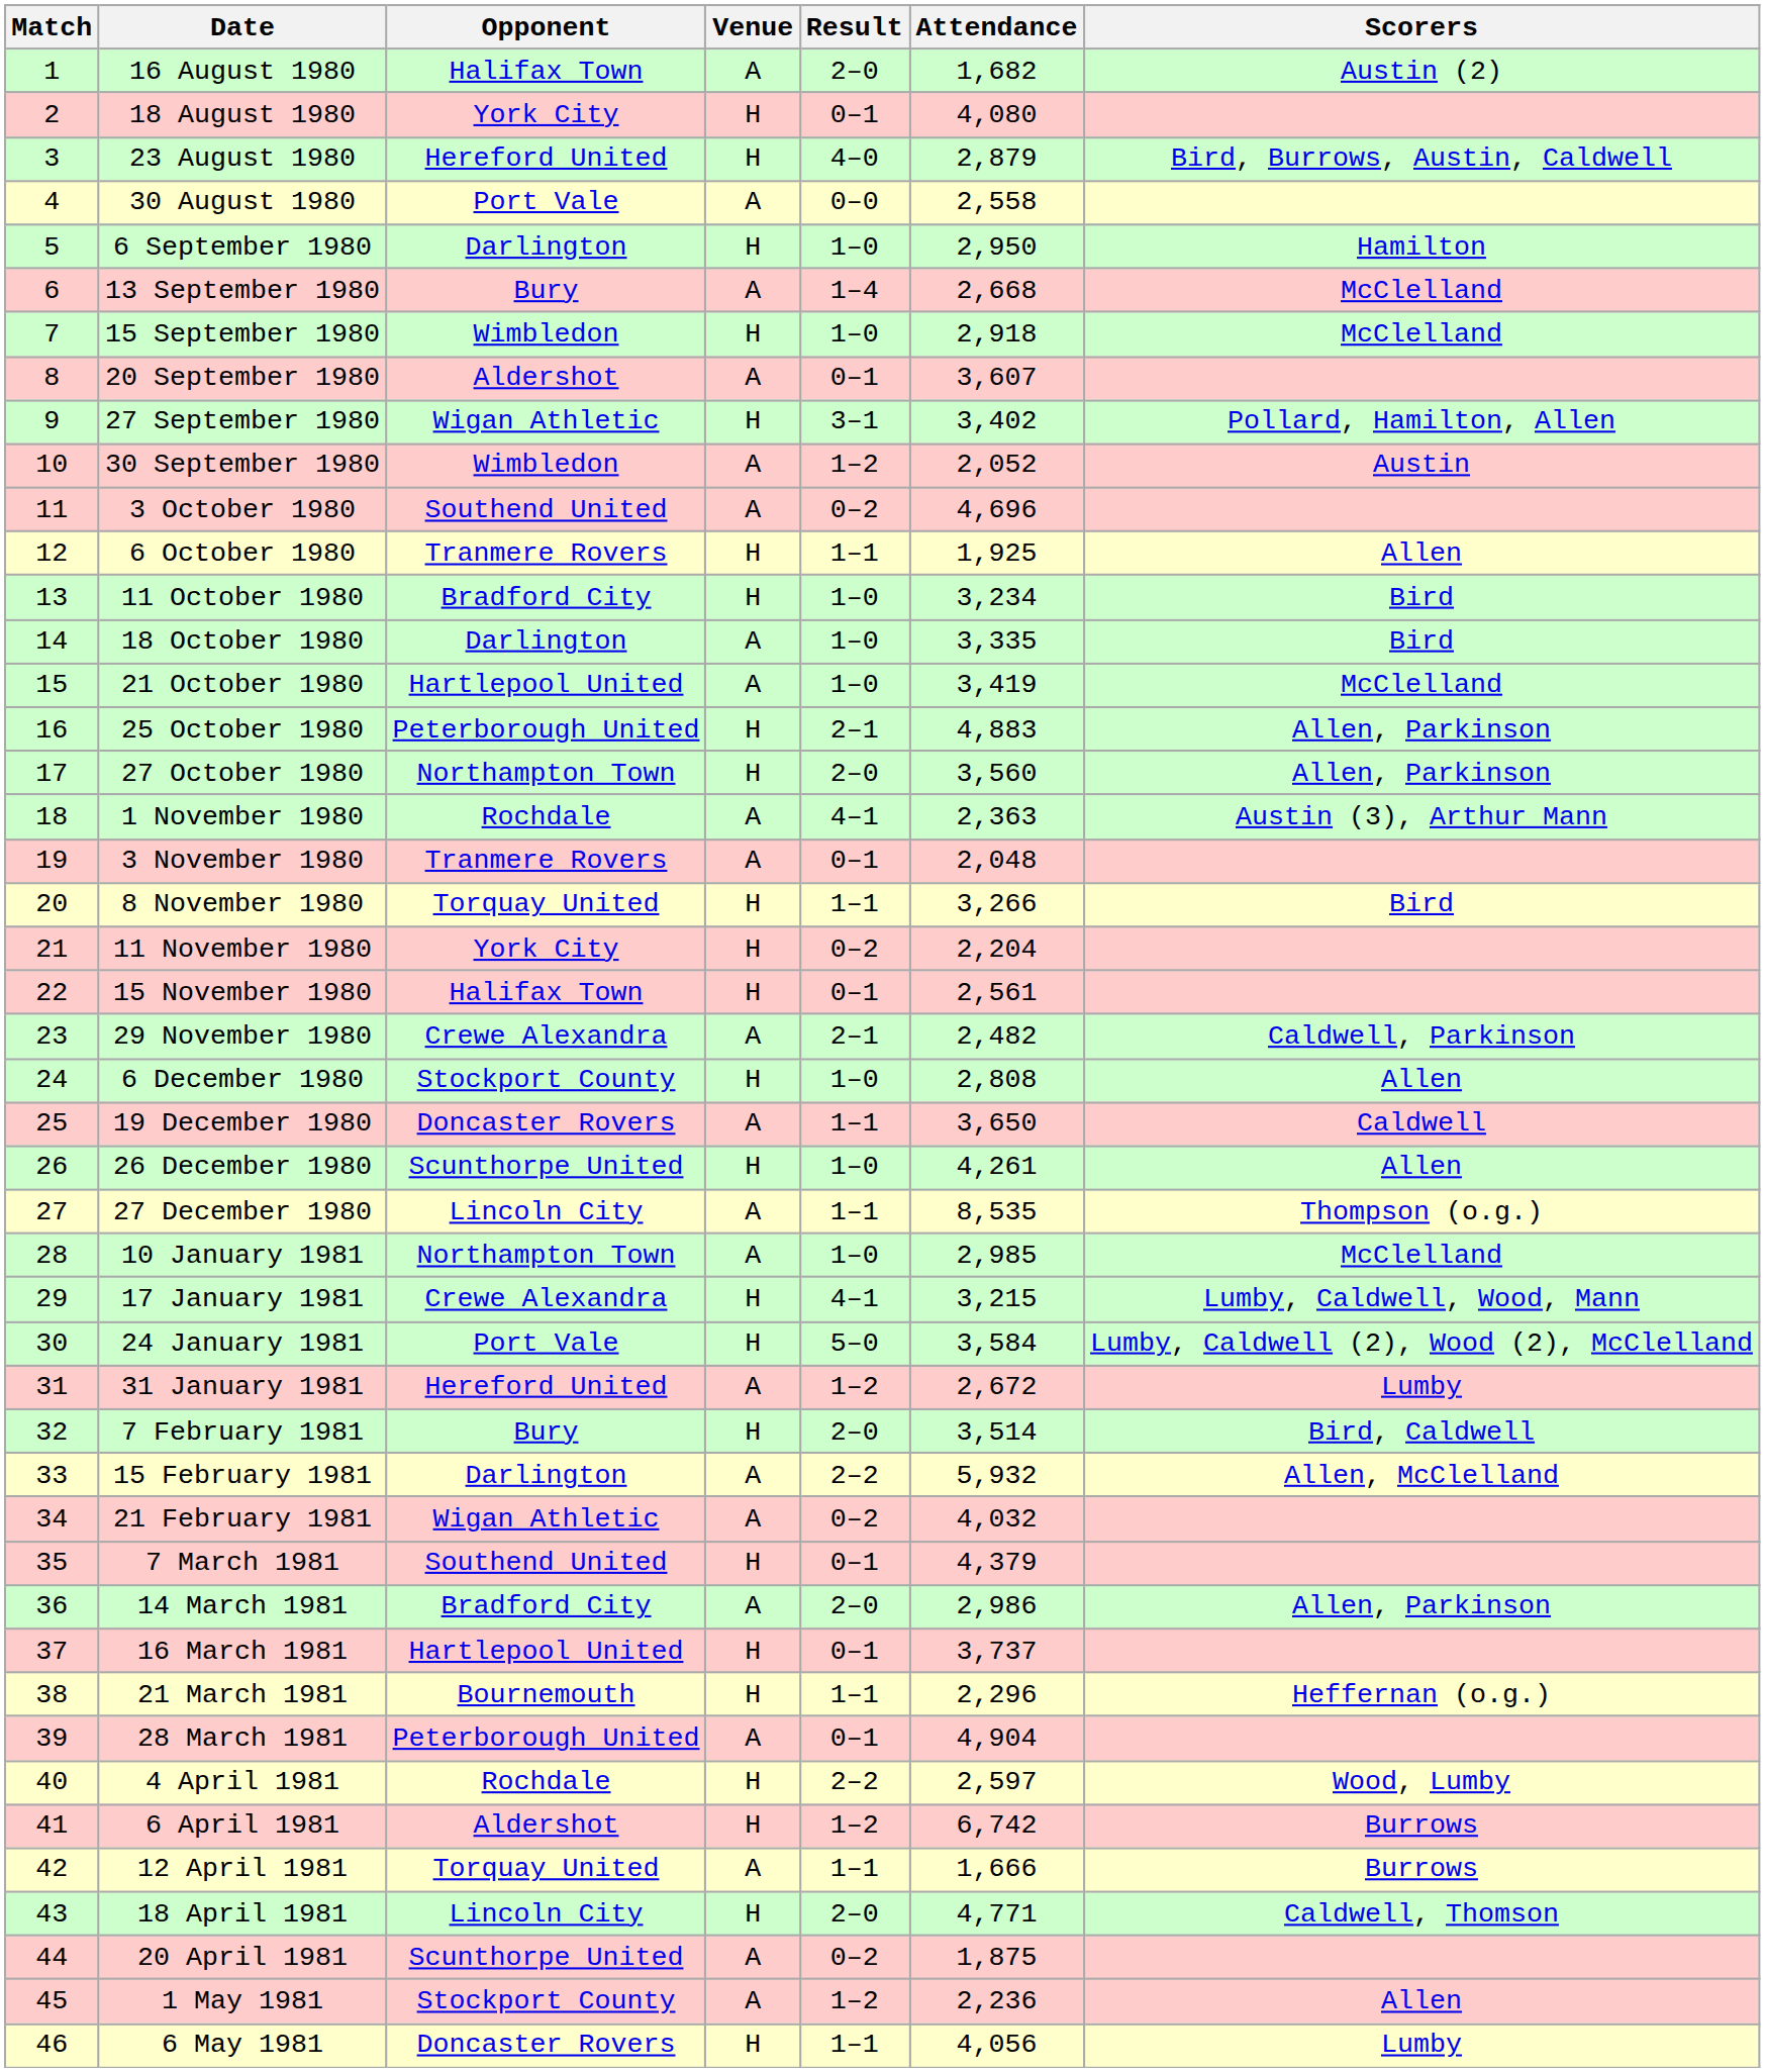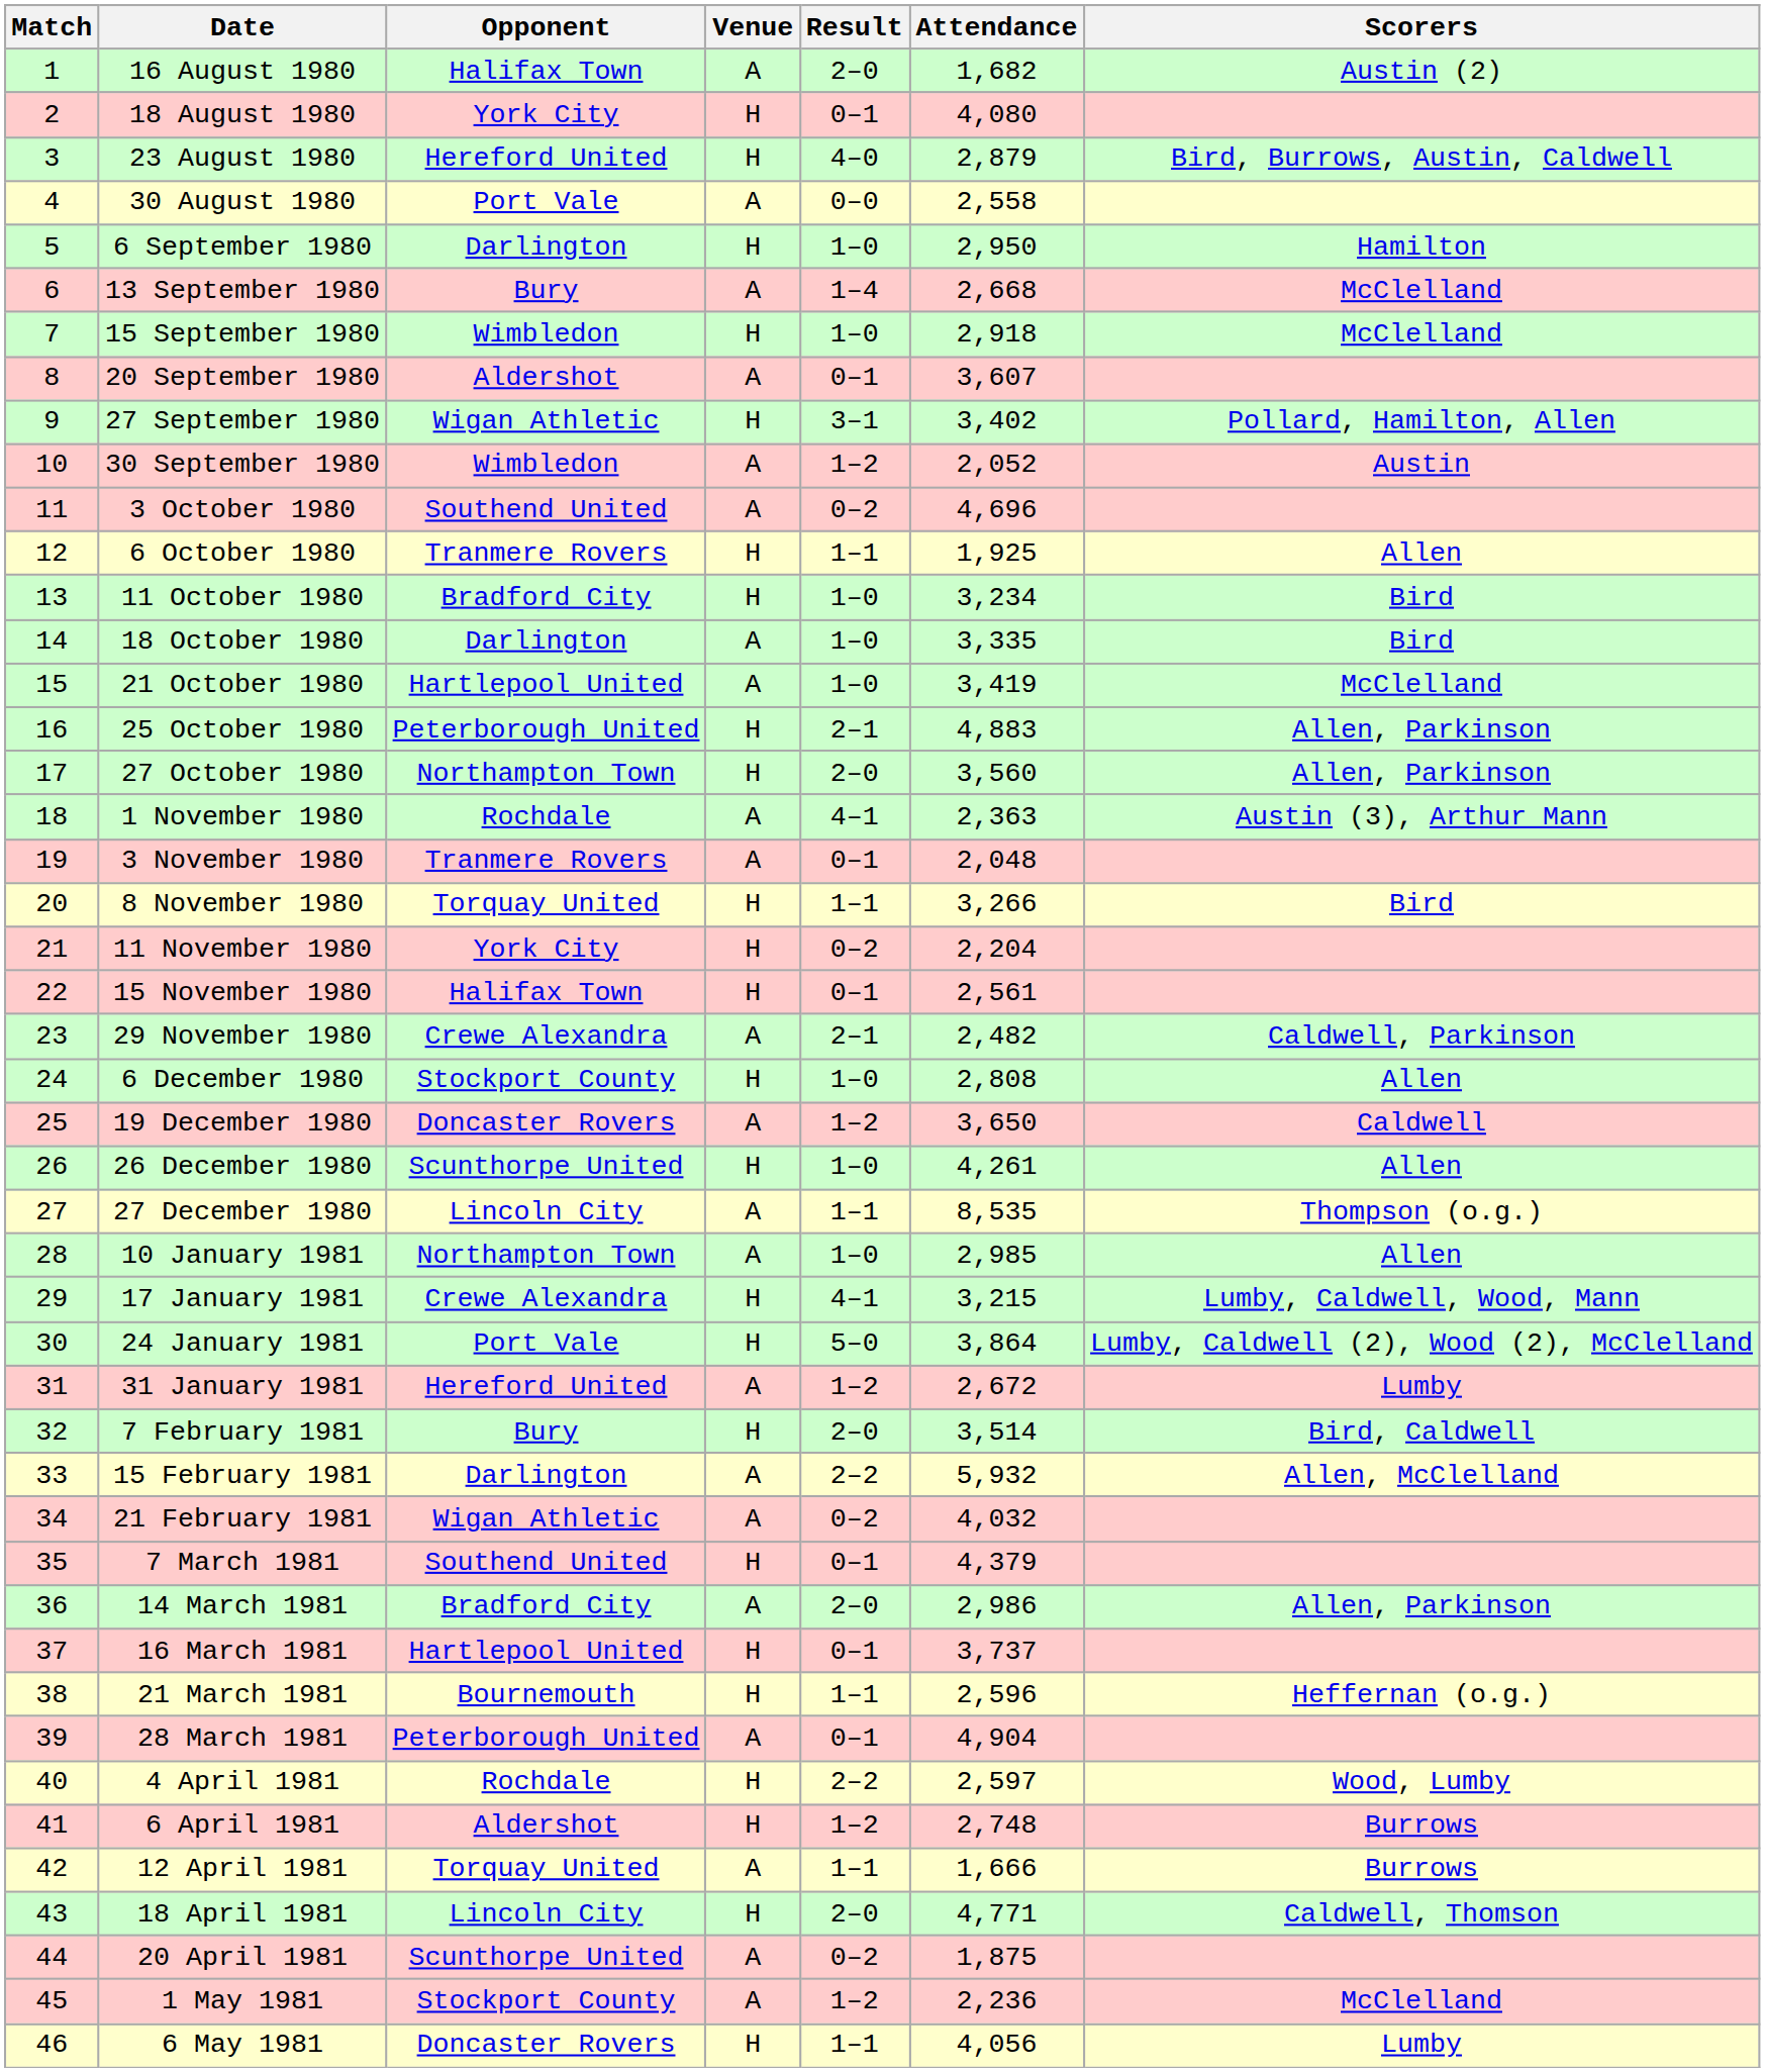 <table class="wikitable" style="font-size:100%; text-align:center">
 <tr>
 <th>Match</th>
 <th>Date</th>
 <th>Opponent</th>
 <th>Venue</th>
 <th>Result</th>
 <th>Attendance</th>
 <th>Scorers</th>
 </tr>
 <tr style="background: #CCFFCC;">
 <td>1</td>
 <td>16 August 1980</td>
 <td><a href='#'>Halifax Town</a></td>
 <td>A</td>
 <td>2–0</td>
 <td>1,682</td>
 <td><a href='#'>Austin</a> (2)</td>
 </tr>
 <tr style="background: #FFCCCC;">
 <td>2</td>
 <td>18 August 1980</td>
 <td><a href='#'>York City</a></td>
 <td>H</td>
 <td>0–1</td>
 <td>4,080</td>
 <td></td>
 </tr>
 <tr style="background: #CCFFCC;">
 <td>3</td>
 <td>23 August 1980</td>
 <td><a href='#'>Hereford United</a></td>
 <td>H</td>
 <td>4–0</td>
 <td>2,879</td>
 <td><a href='#'>Bird</a>, <a href='#'>Burrows</a>, <a href='#'>Austin</a>, <a href='#'>Caldwell</a></td>
 </tr>
 <tr style="background: #FFFFCC;">
 <td>4</td>
 <td>30 August 1980</td>
 <td><a href='#'>Port Vale</a></td>
 <td>A</td>
 <td>0–0</td>
 <td>2,558</td>
 <td></td>
 </tr>
 <tr style="background: #CCFFCC;">
 <td>5</td>
 <td>6 September 1980</td>
 <td><a href='#'>Darlington</a></td>
 <td>H</td>
 <td>1–0</td>
 <td>2,950</td>
 <td><a href='#'>Hamilton</a></td>
 </tr>
 <tr style="background: #FFCCCC;">
 <td>6</td>
 <td>13 September 1980</td>
 <td><a href='#'>Bury</a></td>
 <td>A</td>
 <td>1–4</td>
 <td>2,668</td>
 <td><a href='#'>McClelland</a></td>
 </tr>
 <tr style="background: #CCFFCC;">
 <td>7</td>
 <td>15 September 1980</td>
 <td><a href='#'>Wimbledon</a></td>
 <td>H</td>
 <td>1–0</td>
 <td>2,918</td>
 <td><a href='#'>McClelland</a></td>
 </tr>
 <tr style="background: #FFCCCC;">
 <td>8</td>
 <td>20 September 1980</td>
 <td><a href='#'>Aldershot</a></td>
 <td>A</td>
 <td>0–1</td>
 <td>3,607</td>
 <td></td>
 </tr>
 <tr style="background: #CCFFCC;">
 <td>9</td>
 <td>27 September 1980</td>
 <td><a href='#'>Wigan Athletic</a></td>
 <td>H</td>
 <td>3–1</td>
 <td>3,402</td>
 <td><a href='#'>Pollard</a>, <a href='#'>Hamilton</a>, <a href='#'>Allen</a></td>
 </tr>
 <tr style="background: #FFCCCC;">
 <td>10</td>
 <td>30 September 1980</td>
 <td><a href='#'>Wimbledon</a></td>
 <td>A</td>
 <td>1–2</td>
 <td>2,052</td>
 <td><a href='#'>Austin</a></td>
 </tr>
 <tr style="background: #FFCCCC;">
 <td>11</td>
 <td>3 October 1980</td>
 <td><a href='#'>Southend United</a></td>
 <td>A</td>
 <td>0–2</td>
 <td>4,696</td>
 <td></td>
 </tr>
 <tr style="background: #FFFFCC;">
 <td>12</td>
 <td>6 October 1980</td>
 <td><a href='#'>Tranmere Rovers</a></td>
 <td>H</td>
 <td>1–1</td>
 <td>1,925</td>
 <td><a href='#'>Allen</a></td>
 </tr>
 <tr style="background: #CCFFCC;">
 <td>13</td>
 <td>11 October 1980</td>
 <td><a href='#'>Bradford City</a></td>
 <td>H</td>
 <td>1–0</td>
 <td>3,234</td>
 <td><a href='#'>Bird</a></td>
 </tr>
 <tr style="background: #CCFFCC;">
 <td>14</td>
 <td>18 October 1980</td>
 <td><a href='#'>Darlington</a></td>
 <td>A</td>
 <td>1–0</td>
 <td>3,335</td>
 <td><a href='#'>Bird</a></td>
 </tr>
 <tr style="background: #CCFFCC;">
 <td>15</td>
 <td>21 October 1980</td>
 <td><a href='#'>Hartlepool United</a></td>
 <td>A</td>
 <td>1–0</td>
 <td>3,419</td>
 <td><a href='#'>McClelland</a></td>
 </tr>
 <tr style="background: #CCFFCC;">
 <td>16</td>
 <td>25 October 1980</td>
 <td><a href='#'>Peterborough United</a></td>
 <td>H</td>
 <td>2–1</td>
 <td>4,883</td>
 <td><a href='#'>Allen</a>, <a href='#'>Parkinson</a></td>
 </tr>
 <tr style="background: #CCFFCC;">
 <td>17</td>
 <td>27 October 1980</td>
 <td><a href='#'>Northampton Town</a></td>
 <td>H</td>
 <td>2–0</td>
 <td>3,560</td>
 <td><a href='#'>Allen</a>, <a href='#'>Parkinson</a></td>
 </tr>
 <tr style="background: #CCFFCC;">
 <td>18</td>
 <td>1 November 1980</td>
 <td><a href='#'>Rochdale</a></td>
 <td>A</td>
 <td>4–1</td>
 <td>2,363</td>
 <td><a href='#'>Austin</a> (3), <a href='#'>Arthur Mann</a></td>
 </tr>
 <tr style="background: #FFCCCC;">
 <td>19</td>
 <td>3 November 1980</td>
 <td><a href='#'>Tranmere Rovers</a></td>
 <td>A</td>
 <td>0–1</td>
 <td>2,048</td>
 <td></td>
 </tr>
 <tr style="background: #FFFFCC;">
 <td>20</td>
 <td>8 November 1980</td>
 <td><a href='#'>Torquay United</a></td>
 <td>H</td>
 <td>1–1</td>
 <td>3,266</td>
 <td><a href='#'>Bird</a></td>
 </tr>
 <tr style="background: #FFCCCC;">
 <td>21</td>
 <td>11 November 1980</td>
 <td><a href='#'>York City</a></td>
 <td>H</td>
 <td>0–2</td>
 <td>2,204</td>
 <td></td>
 </tr>
 <tr style="background: #FFCCCC;">
 <td>22</td>
 <td>15 November 1980</td>
 <td><a href='#'>Halifax Town</a></td>
 <td>H</td>
 <td>0–1</td>
 <td>2,561</td>
 <td></td>
 </tr>
 <tr style="background: #CCFFCC;">
 <td>23</td>
 <td>29 November 1980</td>
 <td><a href='#'>Crewe Alexandra</a></td>
 <td>A</td>
 <td>2–1</td>
 <td>2,482</td>
 <td><a href='#'>Caldwell</a>, <a href='#'>Parkinson</a></td>
 </tr>
 <tr style="background: #CCFFCC;">
 <td>24</td>
 <td>6 December 1980</td>
 <td><a href='#'>Stockport County</a></td>
 <td>H</td>
 <td>1–0</td>
 <td>2,808</td>
 <td><a href='#'>Allen</a></td>
 </tr>
 <tr style="background: #FFCCCC;">
 <td>25</td>
 <td>19 December 1980</td>
 <td><a href='#'>Doncaster Rovers</a></td>
 <td>A</td>
-<td>1–1</td>
+<td>1–2</td>
 <td>3,650</td>
 <td><a href='#'>Caldwell</a></td>
 </tr>
 <tr style="background: #CCFFCC;">
 <td>26</td>
 <td>26 December 1980</td>
 <td><a href='#'>Scunthorpe United</a></td>
 <td>H</td>
 <td>1–0</td>
 <td>4,261</td>
 <td><a href='#'>Allen</a></td>
 </tr>
 <tr style="background: #FFFFCC;">
 <td>27</td>
 <td>27 December 1980</td>
 <td><a href='#'>Lincoln City</a></td>
 <td>A</td>
 <td>1–1</td>
 <td>8,535</td>
 <td><a href='#'>Thompson</a> (o.g.)</td>
 </tr>
 <tr style="background: #CCFFCC;">
 <td>28</td>
 <td>10 January 1981</td>
 <td><a href='#'>Northampton Town</a></td>
 <td>A</td>
 <td>1–0</td>
 <td>2,985</td>
-<td><a href='#'>McClelland</a></td>
+<td><a href='#'>Allen</a></td>
 </tr>
 <tr style="background: #CCFFCC;">
 <td>29</td>
 <td>17 January 1981</td>
 <td><a href='#'>Crewe Alexandra</a></td>
 <td>H</td>
 <td>4–1</td>
 <td>3,215</td>
 <td><a href='#'>Lumby</a>, <a href='#'>Caldwell</a>, <a href='#'>Wood</a>, <a href='#'>Mann</a></td>
 </tr>
 <tr style="background: #CCFFCC;">
 <td>30</td>
 <td>24 January 1981</td>
 <td><a href='#'>Port Vale</a></td>
 <td>H</td>
 <td>5–0</td>
-<td>3,584</td>
+<td>3,864</td>
 <td><a href='#'>Lumby</a>, <a href='#'>Caldwell</a> (2), <a href='#'>Wood</a> (2), <a href='#'>McClelland</a></td>
 </tr>
 <tr style="background: #FFCCCC;">
 <td>31</td>
 <td>31 January 1981</td>
 <td><a href='#'>Hereford United</a></td>
 <td>A</td>
 <td>1–2</td>
 <td>2,672</td>
 <td><a href='#'>Lumby</a></td>
 </tr>
 <tr style="background: #CCFFCC;">
 <td>32</td>
 <td>7 February 1981</td>
 <td><a href='#'>Bury</a></td>
 <td>H</td>
 <td>2–0</td>
 <td>3,514</td>
 <td><a href='#'>Bird</a>, <a href='#'>Caldwell</a></td>
 </tr>
 <tr style="background: #FFFFCC;">
 <td>33</td>
 <td>15 February 1981</td>
 <td><a href='#'>Darlington</a></td>
 <td>A</td>
 <td>2–2</td>
 <td>5,932</td>
 <td><a href='#'>Allen</a>, <a href='#'>McClelland</a></td>
 </tr>
 <tr style="background: #FFCCCC;">
 <td>34</td>
 <td>21 February 1981</td>
 <td><a href='#'>Wigan Athletic</a></td>
 <td>A</td>
 <td>0–2</td>
 <td>4,032</td>
 <td></td>
 </tr>
 <tr style="background: #FFCCCC;">
 <td>35</td>
 <td>7 March 1981</td>
 <td><a href='#'>Southend United</a></td>
 <td>H</td>
 <td>0–1</td>
 <td>4,379</td>
 <td></td>
 </tr>
 <tr style="background: #CCFFCC;">
 <td>36</td>
 <td>14 March 1981</td>
 <td><a href='#'>Bradford City</a></td>
 <td>A</td>
 <td>2–0</td>
 <td>2,986</td>
 <td><a href='#'>Allen</a>, <a href='#'>Parkinson</a></td>
 </tr>
 <tr style="background: #FFCCCC;">
 <td>37</td>
 <td>16 March 1981</td>
 <td><a href='#'>Hartlepool United</a></td>
 <td>H</td>
 <td>0–1</td>
 <td>3,737</td>
 <td></td>
 </tr>
 <tr style="background: #FFFFCC;">
 <td>38</td>
 <td>21 March 1981</td>
 <td><a href='#'>Bournemouth</a></td>
 <td>H</td>
 <td>1–1</td>
-<td>2,296</td>
+<td>2,596</td>
 <td><a href='#'>Heffernan</a> (o.g.)</td>
 </tr>
 <tr style="background: #FFCCCC;">
 <td>39</td>
 <td>28 March 1981</td>
 <td><a href='#'>Peterborough United</a></td>
 <td>A</td>
 <td>0–1</td>
 <td>4,904</td>
 <td></td>
 </tr>
 <tr style="background: #FFFFCC;">
 <td>40</td>
 <td>4 April 1981</td>
 <td><a href='#'>Rochdale</a></td>
 <td>H</td>
 <td>2–2</td>
 <td>2,597</td>
 <td><a href='#'>Wood</a>, <a href='#'>Lumby</a></td>
 </tr>
 <tr style="background: #FFCCCC;">
 <td>41</td>
 <td>6 April 1981</td>
 <td><a href='#'>Aldershot</a></td>
 <td>H</td>
 <td>1–2</td>
-<td>6,742</td>
+<td>2,748</td>
 <td><a href='#'>Burrows</a></td>
 </tr>
 <tr style="background: #FFFFCC;">
 <td>42</td>
 <td>12 April 1981</td>
 <td><a href='#'>Torquay United</a></td>
 <td>A</td>
 <td>1–1</td>
 <td>1,666</td>
 <td><a href='#'>Burrows</a></td>
 </tr>
 <tr style="background: #CCFFCC;">
 <td>43</td>
 <td>18 April 1981</td>
 <td><a href='#'>Lincoln City</a></td>
 <td>H</td>
 <td>2–0</td>
 <td>4,771</td>
 <td><a href='#'>Caldwell</a>, <a href='#'>Thomson</a></td>
 </tr>
 <tr style="background: #FFCCCC;">
 <td>44</td>
 <td>20 April 1981</td>
 <td><a href='#'>Scunthorpe United</a></td>
 <td>A</td>
 <td>0–2</td>
 <td>1,875</td>
 <td></td>
 </tr>
 <tr style="background: #FFCCCC;">
 <td>45</td>
 <td>1 May 1981</td>
 <td><a href='#'>Stockport County</a></td>
 <td>A</td>
 <td>1–2</td>
 <td>2,236</td>
-<td><a href='#'>Allen</a></td>
+<td><a href='#'>McClelland</a></td>
 </tr>
 <tr style="background: #FFFFCC;">
 <td>46</td>
 <td>6 May 1981</td>
 <td><a href='#'>Doncaster Rovers</a></td>
 <td>H</td>
 <td>1–1</td>
 <td>4,056</td>
 <td><a href='#'>Lumby</a></td>
 </tr>
 </table>
